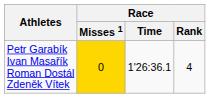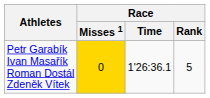 <table class="wikitable" border="1" style="font-size:90%">
 <tr>
 <th rowspan=2>Athletes</th>
 <th colspan=3>Race</th>
 </tr>
 <tr>
 <th>Misses <sup>1</sup></th>
 <th>Time</th>
 <th>Rank</th>
 </tr>
 <tr>
 <td><a href='#'>Petr Garabík</a><br><a href='#'>Ivan Masařík</a><br><a href='#'>Roman Dostál</a><br><a href='#'>Zdeněk Vítek</a></td>
 <td align=center style="background: gold;">0</td>
 <td align=center>1'26:36.1</td>
-<td align=center>4</td>
+<td align=center>5</td>
 </tr>
 </table>
